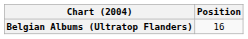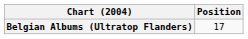 <table class="wikitable plainrowheaders" style="text-align:center">
 <tr>
 <th scope="col">Chart (2004)</th>
 <th scope="col">Position</th>
 </tr>
 <tr>
 <th scope="row">Belgian Albums (Ultratop Flanders)</th>
-<td>16</td>
+<td>17</td>
 </tr>
 </table>
